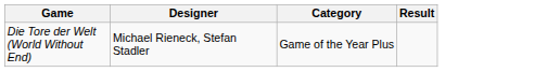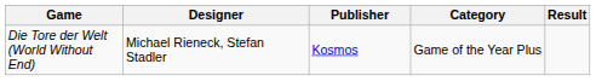 <table class="wikitable">
 <tr>
 <th style="width:140px;">Game</th>
 <th style="width:225px;">Designer</th>
+<th style="width:120px;">Publisher</th>
 <th>Category</th>
 <th>Result</th>
 </tr>
 <tr>
 <td><em>Die Tore der Welt (World Without End)</em></td>
 <td>Michael Rieneck, Stefan Stadler</td>
+<td><a href='#'>Kosmos</a></td>
 <td>Game of the Year Plus</td>
 <td></td>
 </tr>
 </table>
